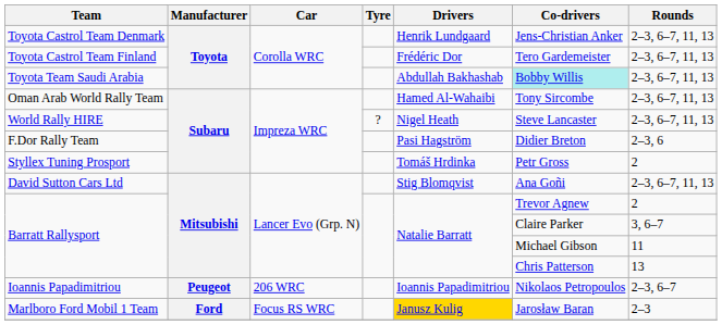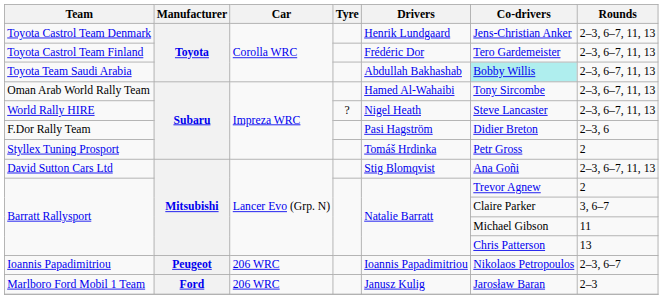 <table class="wikitable" style="font-size: 85%">
 <tr>
 <th>Team</th>
 <th>Manufacturer</th>
 <th>Car</th>
 <th>Tyre</th>
 <th>Drivers</th>
 <th>Co-drivers</th>
 <th>Rounds</th>
 </tr>
 <tr>
 <td> <a href='#'>Toyota Castrol Team Denmark</a></td>
 <th rowspan="3"><a href='#'>Toyota</a></th>
 <td rowspan="3"><a href='#'>Corolla WRC</a></td>
 <td align="center"></td>
 <td> <a href='#'>Henrik Lundgaard</a></td>
 <td> <a href='#'>Jens-Christian Anker</a></td>
 <td>2–3, 6–7, 11, 13</td>
 </tr>
 <tr>
 <td> <a href='#'>Toyota Castrol Team Finland</a></td>
 <td align="center"></td>
 <td> <a href='#'>Frédéric Dor</a></td>
 <td> <a href='#'>Tero Gardemeister</a></td>
 <td>2–3, 6–7, 11, 13</td>
 </tr>
 <tr>
 <td> <a href='#'>Toyota Team Saudi Arabia</a></td>
 <td align="center"></td>
 <td> <a href='#'>Abdullah Bakhashab</a></td>
 <td style="background: paleturquoise;"> <a href='#'>Bobby Willis</a></td>
 <td>2–3, 6–7, 11, 13</td>
 </tr>
 <tr>
 <td> Oman Arab World Rally Team</td>
 <th rowspan="4"><a href='#'>Subaru</a></th>
 <td rowspan="4"><a href='#'>Impreza WRC</a></td>
 <td align="center"></td>
 <td> <a href='#'>Hamed Al-Wahaibi</a></td>
 <td> <a href='#'>Tony Sircombe</a></td>
 <td>2–3, 6–7, 11, 13</td>
 </tr>
 <tr>
 <td> <a href='#'>World Rally HIRE</a></td>
 <td align="center">?</td>
 <td> <a href='#'>Nigel Heath</a></td>
 <td> <a href='#'>Steve Lancaster</a></td>
 <td>2–3, 6–7, 11, 13</td>
 </tr>
 <tr>
 <td nowrap> F.Dor Rally Team</td>
 <td align="center"></td>
 <td> <a href='#'>Pasi Hagström</a></td>
 <td> <a href='#'>Didier Breton</a></td>
 <td>2–3, 6</td>
 </tr>
 <tr>
 <td> <a href='#'>Styllex Tuning Prosport</a></td>
 <td align="center"></td>
 <td> <a href='#'>Tomáš Hrdinka</a></td>
 <td> <a href='#'>Petr Gross</a></td>
 <td>2</td>
 </tr>
 <tr>
 <td> <a href='#'>David Sutton Cars Ltd</a></td>
 <th rowspan="5"><a href='#'>Mitsubishi</a></th>
 <td rowspan="5"><a href='#'>Lancer Evo</a> (Grp. N)</td>
 <td align="center"></td>
 <td> <a href='#'>Stig Blomqvist</a></td>
 <td> <a href='#'>Ana Goñi</a></td>
 <td>2–3, 6–7, 11, 13</td>
 </tr>
 <tr>
 <td rowspan="4"> <a href='#'>Barratt Rallysport</a></td>
 <td rowspan="4" align="center"></td>
 <td rowspan="4"> <a href='#'>Natalie Barratt</a></td>
 <td> <a href='#'>Trevor Agnew</a></td>
 <td>2</td>
 </tr>
 <tr>
 <td> Claire Parker</td>
 <td>3, 6–7</td>
 </tr>
 <tr>
 <td> Michael Gibson</td>
 <td>11</td>
 </tr>
 <tr>
 <td> <a href='#'>Chris Patterson</a></td>
 <td>13</td>
 </tr>
 <tr>
 <td> <a href='#'>Ioannis Papadimitriou</a></td>
 <th><a href='#'>Peugeot</a></th>
 <td><a href='#'>206 WRC</a></td>
 <td align="center"></td>
 <td> <a href='#'>Ioannis Papadimitriou</a></td>
 <td> <a href='#'>Nikolaos Petropoulos</a></td>
 <td>2–3, 6–7</td>
 </tr>
 <tr>
 <td> <a href='#'>Marlboro Ford Mobil 1 Team</a></td>
 <th><a href='#'>Ford</a></th>
-<td><a href='#'>Focus RS WRC</a></td>
+<td><a href='#'>206 WRC</a></td>
 <td align="center"></td>
-<td style="background: gold;"> <a href='#'>Janusz Kulig</a></td>
+<td> <a href='#'>Janusz Kulig</a></td>
 <td> <a href='#'>Jarosław Baran</a></td>
 <td>2–3</td>
 </tr>
 <tr>
 </tr>
 </table>
